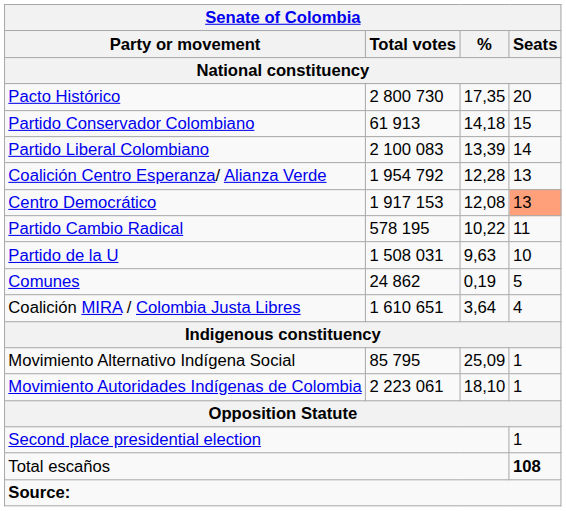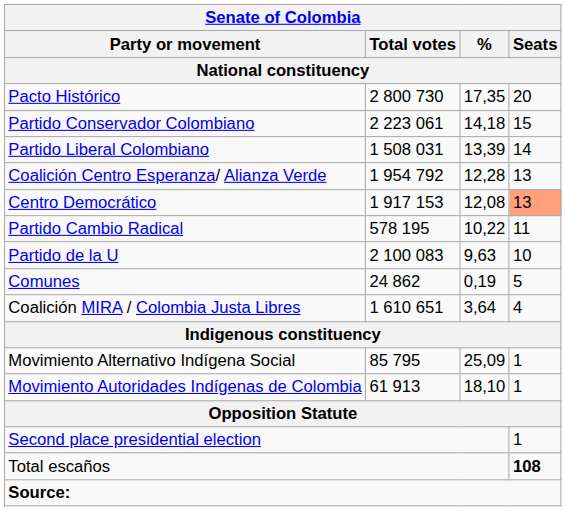 <table class="wikitable">
 <tr>
 <th colspan="4"><strong><a href='#'>Senate of Colombia</a></strong></th>
 </tr>
 <tr>
 <th>Party or movement</th>
 <th>Total votes</th>
 <th>%</th>
 <th>Seats</th>
 </tr>
 <tr>
 <th colspan="4">National constituency</th>
 </tr>
 <tr>
 <td><a href='#'>Pacto Histórico</a></td>
 <td>2 800 730</td>
 <td>17,35</td>
 <td>20</td>
 </tr>
 <tr>
 <td><a href='#'>Partido Conservador Colombiano</a></td>
-<td>61 913</td>
+<td>2 223 061</td>
 <td>14,18</td>
 <td>15</td>
 </tr>
 <tr>
 <td><a href='#'>Partido Liberal Colombiano</a></td>
-<td>2 100 083</td>
+<td>1 508 031</td>
 <td>13,39</td>
 <td>14</td>
 </tr>
 <tr>
 <td><a href='#'>Coalición Centro Esperanza</a>/ <a href='#'>Alianza Verde</a></td>
 <td>1 954 792</td>
 <td>12,28</td>
 <td>13</td>
 </tr>
 <tr>
 <td><a href='#'>Centro Democrático</a></td>
 <td>1 917 153</td>
 <td>12,08</td>
 <td style="background: lightsalmon;">13</td>
 </tr>
 <tr>
 <td><a href='#'>Partido Cambio Radical</a></td>
 <td>578 195</td>
 <td>10,22</td>
 <td>11</td>
 </tr>
 <tr>
 <td><a href='#'>Partido de la U</a></td>
-<td>1 508 031</td>
+<td>2 100 083</td>
 <td>9,63</td>
 <td>10</td>
 </tr>
 <tr>
 <td><a href='#'>Comunes</a></td>
 <td>24 862</td>
 <td>0,19</td>
 <td>5</td>
 </tr>
 <tr>
 <td>Coalición <a href='#'>MIRA</a> / <a href='#'>Colombia Justa Libres</a></td>
 <td>1 610 651</td>
 <td>3,64</td>
 <td>4</td>
 </tr>
 <tr>
 <th colspan="4">Indigenous constituency</th>
 </tr>
 <tr>
 <td>Movimiento Alternativo Indígena Social</td>
 <td>85 795</td>
 <td>25,09</td>
 <td>1</td>
 </tr>
 <tr>
 <td><a href='#'>Movimiento Autoridades Indígenas de Colombia</a></td>
-<td>2 223 061</td>
+<td>61 913</td>
 <td>18,10</td>
 <td>1</td>
 </tr>
 <tr>
 <th colspan="4">Opposition Statute</th>
 </tr>
 <tr>
 <td colspan="3"><a href='#'>Second place presidential election</a></td>
 <td>1</td>
 </tr>
 <tr>
 <td colspan="3">Total escaños</td>
 <td><strong>108</strong></td>
 </tr>
 <tr>
 <td colspan="4"><strong>Source: </strong></td>
 </tr>
 </table>
